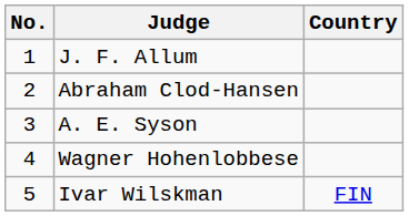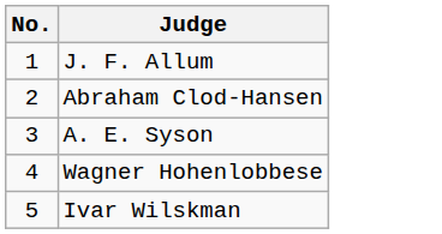 <table class="wikitable">
 <tr>
 <th>No.</th>
 <th>Judge</th>
-<th>Country</th>
 </tr>
 <tr>
 <td align="center">1</td>
 <td align="left">J. F. Allum</td>
-<td align="center"></td>
 </tr>
 <tr>
 <td align="center">2</td>
 <td align="left">Abraham Clod-Hansen</td>
-<td align="center"></td>
 </tr>
 <tr>
 <td align="center">3</td>
 <td align="left">A. E. Syson</td>
-<td align="center"></td>
 </tr>
 <tr>
 <td align="center">4</td>
 <td align="left">Wagner Hohenlobbese</td>
-<td align="center"></td>
 </tr>
 <tr>
 <td align="center">5</td>
 <td align="left">Ivar Wilskman</td>
-<td align="center"> <a href='#'>FIN</a></td>
 </tr>
 </table>
